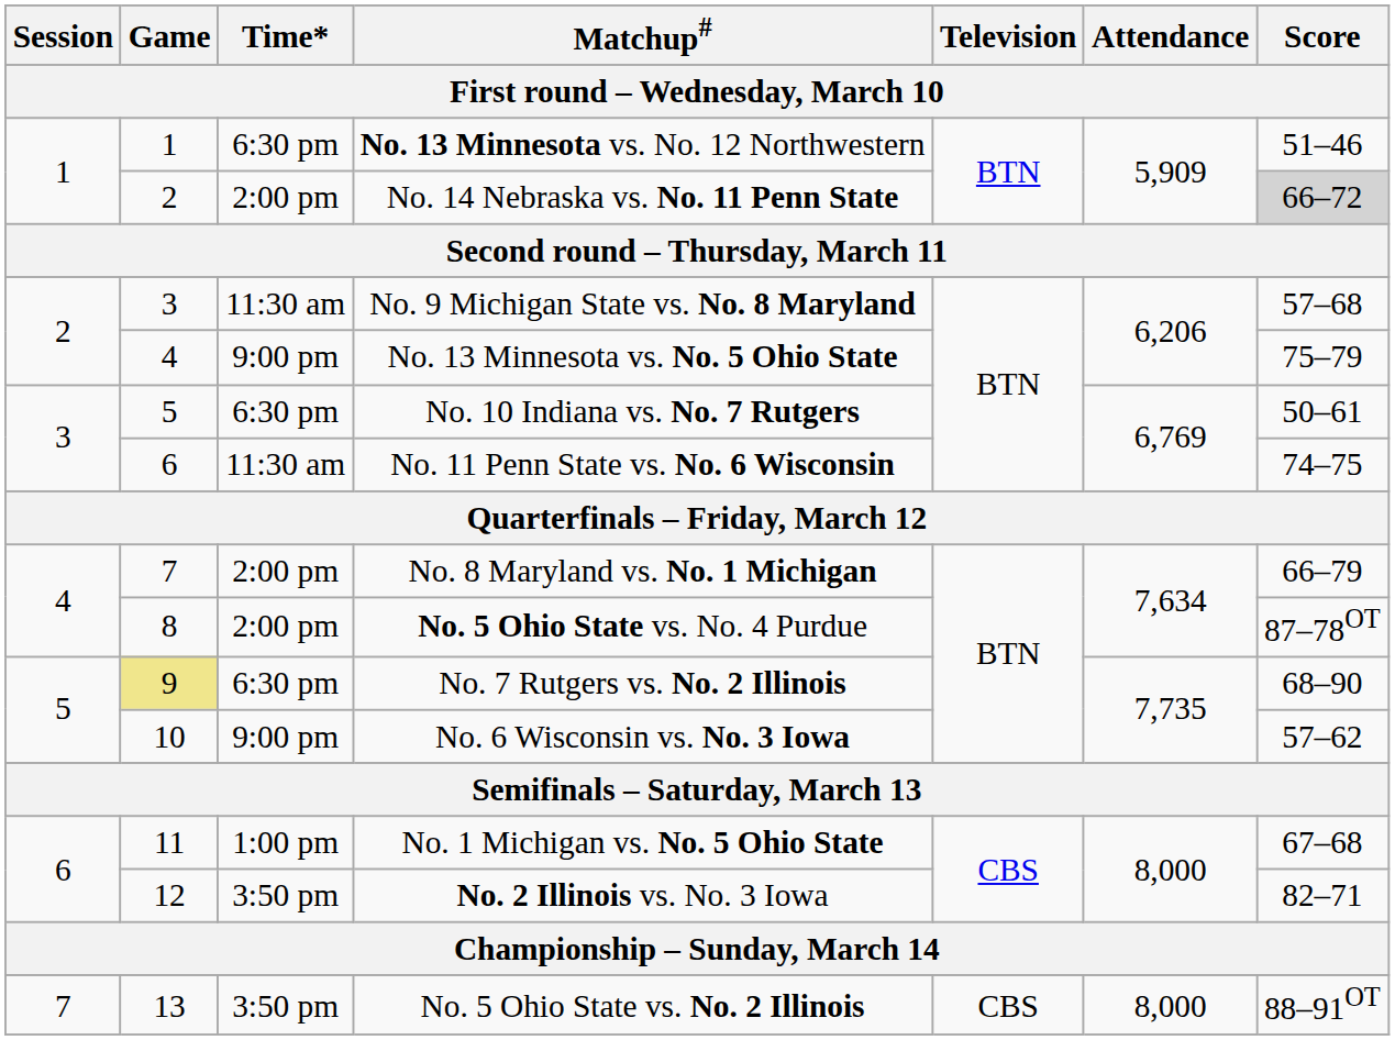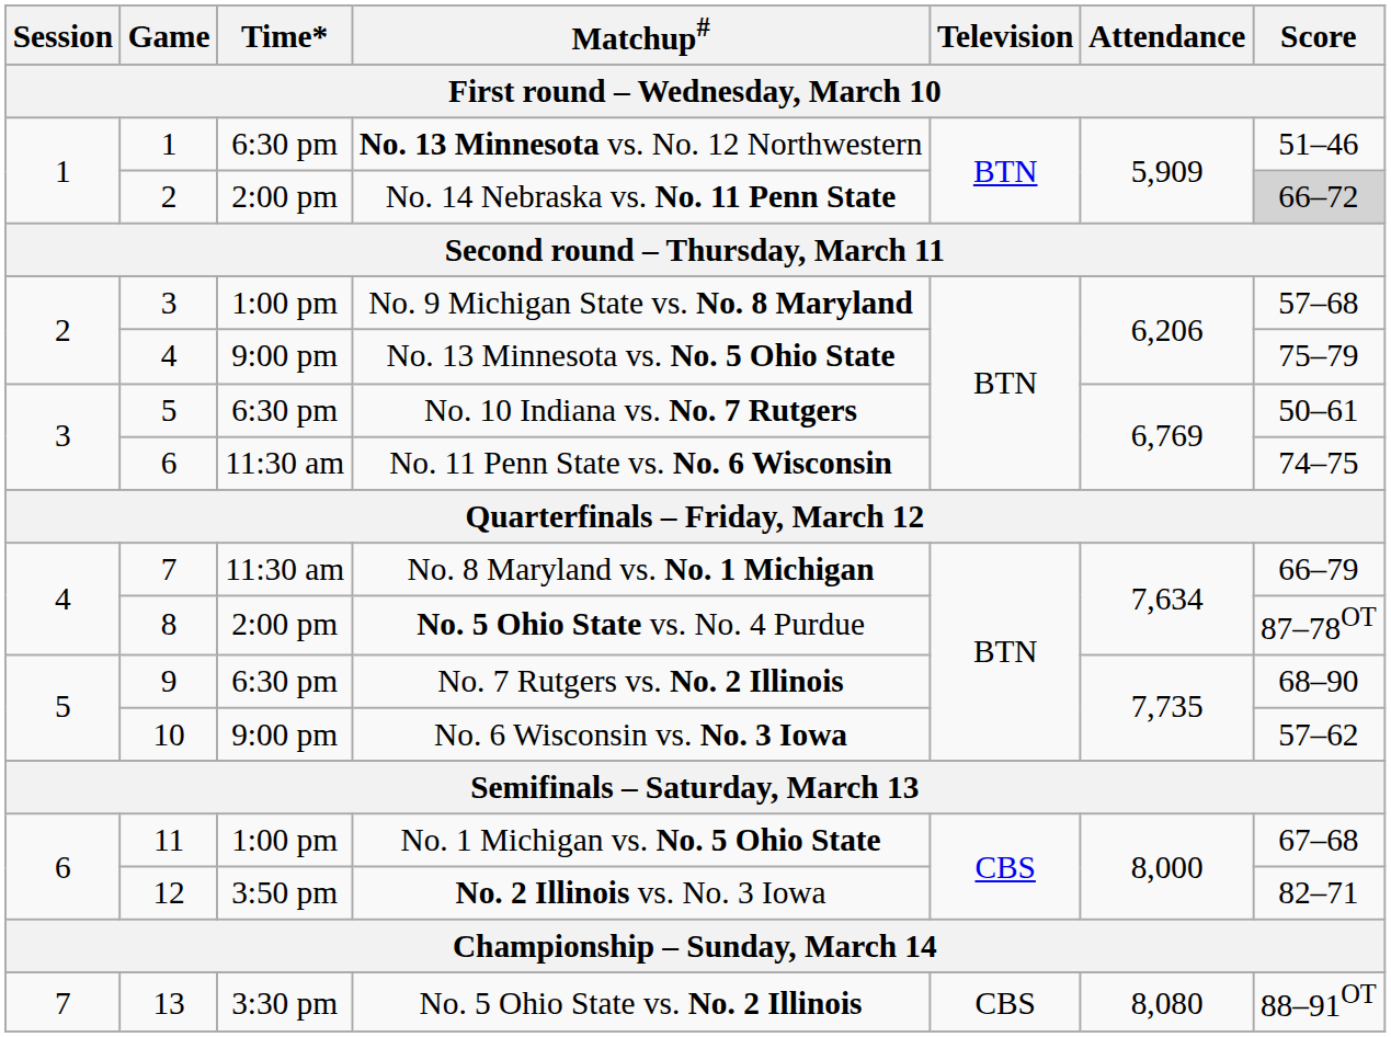 <table class="wikitable" style="font-size: 95%; text-align:center">
 <tr>
 <th>Session</th>
 <th>Game</th>
 <th>Time*</th>
 <th>Matchup<sup>#</sup></th>
 <th>Television</th>
 <th>Attendance</th>
 <th>Score</th>
 </tr>
 <tr>
 <th colspan=7>First round – Wednesday, March 10</th>
 </tr>
 <tr>
 <td rowspan=2>1</td>
 <td>1</td>
 <td>6:30 pm</td>
 <td><strong>No. 13 Minnesota</strong> vs. No. 12 Northwestern</td>
 <td rowspan=2><a href='#'>BTN</a></td>
 <td rowspan=2>5,909</td>
 <td>51–46</td>
 </tr>
 <tr>
 <td>2</td>
 <td>2:00 pm</td>
 <td>No. 14 Nebraska vs. <strong>No. 11 Penn State</strong></td>
 <td style="background: lightgrey;">66–72</td>
 </tr>
 <tr>
 <th colspan=7>Second round – Thursday, March 11</th>
 </tr>
 <tr>
 <td rowspan=2>2</td>
 <td>3</td>
-<td>11:30 am</td>
+<td>1:00 pm</td>
 <td>No. 9 Michigan State vs. <strong>No. 8 Maryland</strong></td>
 <td rowspan=4>BTN</td>
 <td rowspan=2>6,206</td>
 <td>57–68</td>
 </tr>
 <tr>
 <td>4</td>
 <td>9:00 pm</td>
 <td>No. 13 Minnesota vs. <strong>No. 5 Ohio State</strong></td>
 <td>75–79</td>
 </tr>
 <tr>
 <td rowspan=2>3</td>
 <td>5</td>
 <td>6:30 pm</td>
 <td>No. 10 Indiana vs. <strong>No. 7 Rutgers</strong></td>
 <td rowspan=2>6,769</td>
 <td>50–61</td>
 </tr>
 <tr>
 <td>6</td>
 <td>11:30 am</td>
 <td>No. 11 Penn State vs. <strong>No. 6 Wisconsin</strong></td>
 <td>74–75</td>
 </tr>
 <tr>
 <th colspan=7>Quarterfinals – Friday, March 12</th>
 </tr>
 <tr>
 <td rowspan=2>4</td>
 <td>7</td>
-<td>2:00 pm</td>
+<td>11:30 am</td>
 <td>No. 8 Maryland vs. <strong>No. 1 Michigan</strong></td>
 <td rowspan=4>BTN</td>
 <td rowspan=2>7,634</td>
 <td>66–79</td>
 </tr>
 <tr>
 <td>8</td>
 <td>2:00 pm</td>
 <td><strong>No. 5 Ohio State</strong> vs. No. 4 Purdue</td>
 <td>87–78<sup>OT</sup></td>
 </tr>
 <tr>
 <td rowspan=2>5</td>
-<td style="background: khaki;">9</td>
+<td>9</td>
 <td>6:30 pm</td>
 <td>No. 7 Rutgers vs. <strong>No. 2 Illinois</strong></td>
 <td rowspan=2>7,735</td>
 <td>68–90</td>
 </tr>
 <tr>
 <td>10</td>
 <td>9:00 pm</td>
 <td>No. 6 Wisconsin vs. <strong>No. 3 Iowa</strong></td>
 <td>57–62</td>
 </tr>
 <tr>
 <th colspan=7>Semifinals – Saturday, March 13</th>
 </tr>
 <tr>
 <td rowspan=2>6</td>
 <td>11</td>
 <td>1:00 pm</td>
 <td>No. 1 Michigan vs. <strong>No. 5 Ohio State</strong></td>
 <td rowspan=2><a href='#'>CBS</a></td>
 <td rowspan=2>8,000</td>
 <td>67–68</td>
 </tr>
 <tr>
 <td>12</td>
 <td>3:50 pm</td>
 <td><strong>No. 2 Illinois</strong> vs. No. 3 Iowa</td>
 <td>82–71</td>
 </tr>
 <tr>
 <th colspan=7>Championship – Sunday, March 14</th>
 </tr>
 <tr>
 <td>7</td>
 <td>13</td>
-<td>3:50 pm</td>
+<td>3:30 pm</td>
 <td>No. 5 Ohio State vs. <strong>No. 2 Illinois</strong></td>
 <td>CBS</td>
-<td>8,000</td>
+<td>8,080</td>
 <td>88–91<sup>OT</sup></td>
 </tr>
 </table>
